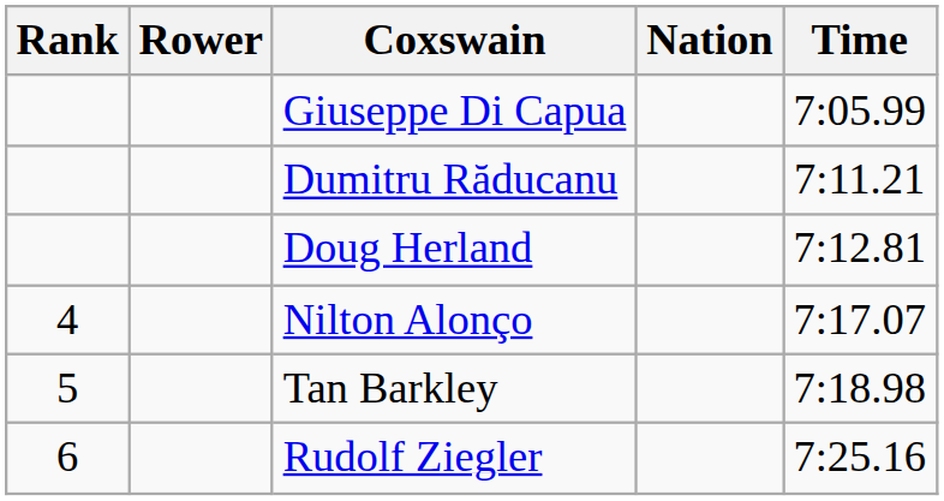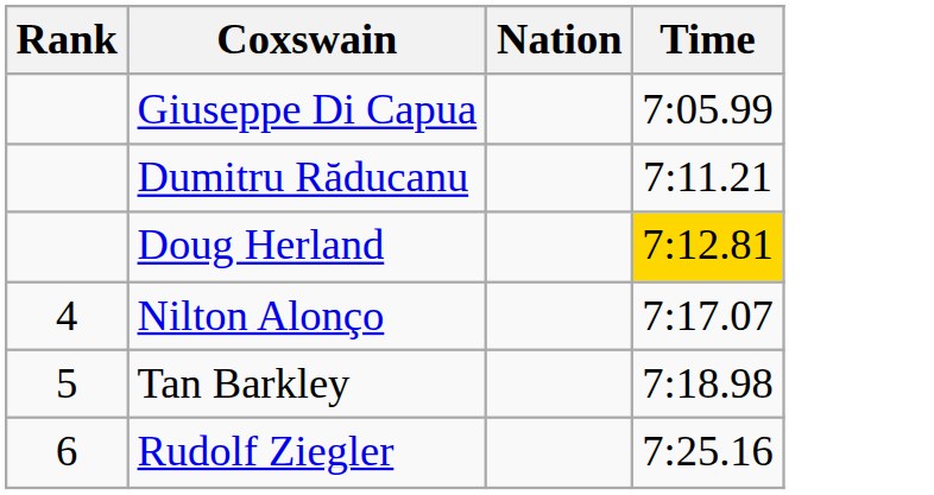 <table class="wikitable sortable" style="text-align:center">
 <tr>
 <th>Rank</th>
-<th>Rower</th>
 <th>Coxswain</th>
 <th>Nation</th>
 <th>Time</th>
 </tr>
 <tr>
 <td></td>
-<td align=left data-sort-value="Abbagnale, Carmine"></td>
 <td align=left data-sort-value="Di Capua, Giuseppe"><a href='#'>Giuseppe Di Capua</a></td>
 <td align=left></td>
 <td>7:05.99</td>
 </tr>
 <tr>
 <td></td>
-<td align=left data-sort-value="Popescu, Dimitrie"></td>
 <td align=left data-sort-value="Răducanu, Dumitru"><a href='#'>Dumitru Răducanu</a></td>
 <td align=left></td>
 <td>7:11.21</td>
 </tr>
 <tr>
 <td></td>
-<td align=left data-sort-value="Espeseth, Robert"></td>
 <td align=left data-sort-value="Herland, Doug"><a href='#'>Doug Herland</a></td>
 <td align=left></td>
-<td>7:12.81</td>
+<td style="background: gold;">7:12.81</td>
 </tr>
 <tr>
 <td>4</td>
-<td align=left data-sort-value="Neto, Ángelo Roso"></td>
 <td align=left data-sort-value="Alonço, Nilton"><a href='#'>Nilton Alonço</a></td>
 <td align=left></td>
 <td>7:17.07</td>
 </tr>
 <tr>
 <td>5</td>
-<td align=left data-sort-value="Backer, Harold"></td>
 <td align=left data-sort-value="Barkley, Tan">Tan Barkley</td>
 <td align="left"></td>
 <td>7:18.98</td>
 </tr>
 <tr>
 <td>6</td>
-<td align=left data-sort-value="Göpfert, Dieter"></td>
 <td align=left data-sort-value="Ziegler, Rudolf"><a href='#'>Rudolf Ziegler</a></td>
 <td align=left></td>
 <td>7:25.16</td>
 </tr>
 </table>
